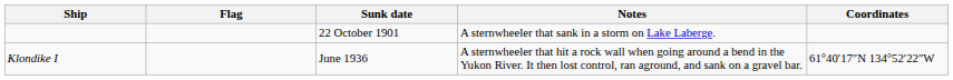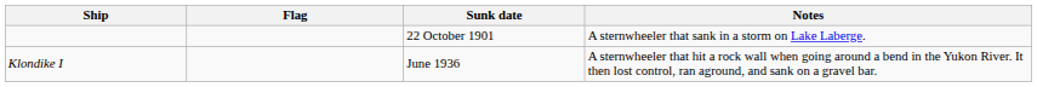 <table class=wikitable | style = "width:100%">
 <tr>
 <th style="width:15%">Ship</th>
 <th style="width:18%">Flag</th>
 <th style="width:15%">Sunk date</th>
 <th style="width:37%">Notes</th>
-<th style="width:15%">Coordinates</th>
 </tr>
 <tr>
 <td></td>
 <td></td>
 <td>22 October 1901</td>
 <td>A sternwheeler that sank in a storm on <a href='#'>Lake Laberge</a>.</td>
-<td></td>
 </tr>
 <tr>
 <td><em>Klondike I</em></td>
 <td></td>
 <td>June 1936</td>
 <td>A sternwheeler that hit a rock wall when going around a bend in the Yukon River. It then lost control, ran aground, and sank on a gravel bar.</td>
-<td>61°40′17″N 134°52′22″W</td>
 </tr>
 </table>
